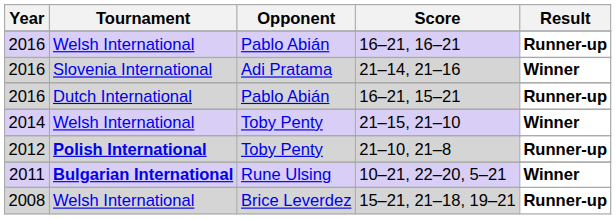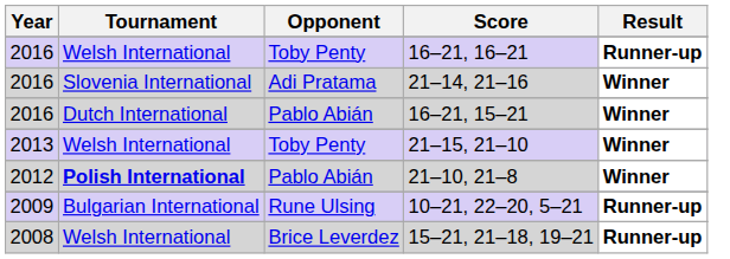 <table class="sortable wikitable" style="font-size: 90%;">
 <tr>
 <th>Year</th>
 <th>Tournament</th>
 <th>Opponent</th>
 <th>Score</th>
 <th>Result</th>
 </tr>
 <tr>
 </tr>
 <tr style="background:#D8CEF6">
 <td align="center">2016</td>
 <td align="left"><a href='#'>Welsh International</a></td>
-<td align="left"> <a href='#'>Pablo Abián</a></td>
+<td align="left"> <a href='#'>Toby Penty</a></td>
 <td align="left">16–21, 16–21</td>
 <td style="text-align:left; background:white"> <strong>Runner-up</strong></td>
 </tr>
 <tr>
 </tr>
 <tr style="background:#D5D5D5">
 <td align="center">2016</td>
 <td align="left"><a href='#'>Slovenia International</a></td>
 <td align="left"> <a href='#'>Adi Pratama</a></td>
 <td align="left">21–14, 21–16</td>
 <td style="text-align:left; background:white"> <strong>Winner</strong></td>
 </tr>
 <tr>
 </tr>
 <tr style="background:#D5D5D5">
 <td align="center">2016</td>
 <td align="left"><a href='#'>Dutch International</a></td>
 <td align="left"> <a href='#'>Pablo Abián</a></td>
 <td align="left">16–21, 15–21</td>
-<td style="text-align:left; background:white"> <strong>Runner-up</strong></td>
+<td style="text-align:left; background:white"> <strong>Winner</strong></td>
 </tr>
 <tr>
 </tr>
 <tr style="background:#D8CEF6">
-<td align="center">2014</td>
+<td align="center">2013</td>
 <td align="left"><a href='#'>Welsh International</a></td>
 <td align="left"> <a href='#'>Toby Penty</a></td>
 <td align="left">21–15, 21–10</td>
 <td style="text-align:left; background:white"> <strong>Winner</strong></td>
 </tr>
 <tr>
 </tr>
 <tr style="background:#D5D5D5">
 <td align="center">2012</td>
 <td align="left"><strong><a href='#'>Polish International</a></strong></td>
-<td align="left"> <a href='#'>Toby Penty</a></td>
+<td align="left"> <a href='#'>Pablo Abián</a></td>
 <td align="left">21–10, 21–8</td>
-<td style="text-align:left; background:white"> <strong>Runner-up</strong></td>
+<td style="text-align:left; background:white"> <strong>Winner</strong></td>
 </tr>
 <tr>
 </tr>
 <tr style="background:#D8CEF6">
-<td align="center">2011</td>
-<td align="left"><strong><a href='#'>Bulgarian International</a></strong></td>
+<td align="center">2009</td>
+<td align="left"><a href='#'>Bulgarian International</a></td>
 <td align="left"> <a href='#'>Rune Ulsing</a></td>
 <td align="left">10–21, 22–20, 5–21</td>
-<td style="text-align:left; background:white"> <strong>Winner</strong></td>
+<td style="text-align:left; background:white"> <strong>Runner-up</strong></td>
 </tr>
 <tr>
 </tr>
 <tr style="background:#D5D5D5">
 <td align="center">2008</td>
 <td align="left"><a href='#'>Welsh International</a></td>
 <td align="left"> <a href='#'>Brice Leverdez</a></td>
 <td align="left">15–21, 21–18, 19–21</td>
 <td style="text-align:left; background:white"> <strong>Runner-up</strong></td>
 </tr>
 </table>
